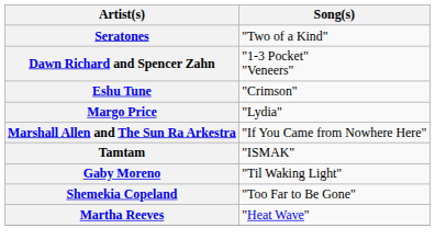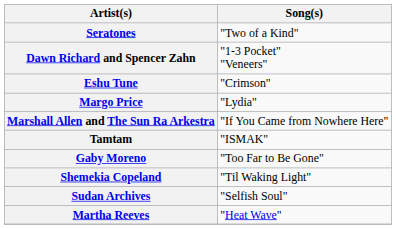 <table class="wikitable plainrowheaders">
 <tr>
 <th scope="col">Artist(s)</th>
 <th scope="col">Song(s)</th>
 </tr>
 <tr>
 <th scope="row"><a href='#'>Seratones</a></th>
 <td>"Two of a Kind"</td>
 </tr>
 <tr>
 <th scope="row"><a href='#'>Dawn Richard</a> and Spencer Zahn</th>
 <td>"1-3 Pocket"<br>"Veneers"</td>
 </tr>
 <tr>
 <th scope="row"><a href='#'>Eshu Tune</a></th>
 <td>"Crimson"</td>
 </tr>
 <tr>
 <th scope="row"><a href='#'>Margo Price</a></th>
 <td>"Lydia"</td>
 </tr>
 <tr>
 <th scope="row"><a href='#'>Marshall Allen</a> and <a href='#'>The Sun Ra Arkestra</a></th>
 <td>"If You Came from Nowhere Here"</td>
 </tr>
 <tr>
 <th scope="row">Tamtam</th>
 <td>"ISMAK"</td>
 </tr>
 <tr>
 <th scope="row"><a href='#'>Gaby Moreno</a></th>
+<td>"Too Far to Be Gone"</td>
+</tr>
+<tr>
+<th scope="row"><a href='#'>Shemekia Copeland</a></th>
 <td>"Til Waking Light"</td>
 </tr>
 <tr>
-<th scope="row"><a href='#'>Shemekia Copeland</a></th>
-<td>"Too Far to Be Gone"</td>
+<th scope="row"><a href='#'>Sudan Archives</a></th>
+<td>"Selfish Soul"</td>
 </tr>
 <tr>
 <th scope="row"><a href='#'>Martha Reeves</a></th>
 <td>"<a href='#'>Heat Wave</a>"</td>
 </tr>
 <tr>
 </tr>
 </table>
